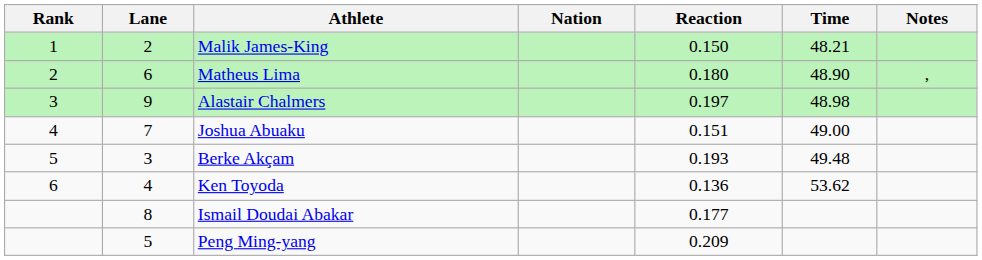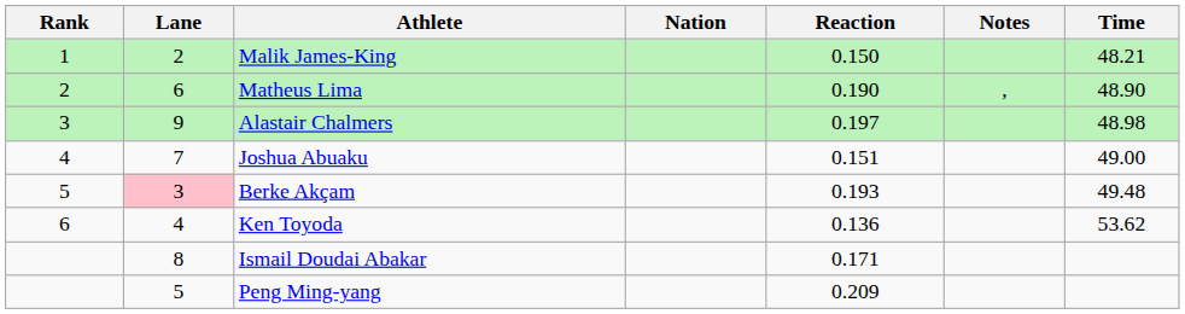 <table class="wikitable sortable" style="text-align:center;width: 70%;">
 <tr>
 <th>Rank</th>
 <th>Lane</th>
 <th>Athlete</th>
 <th>Nation</th>
 <th>Reaction</th>
+<th>Notes</th>
 <th>Time</th>
-<th>Notes</th>
 </tr>
 <tr bgcolor=bbf3bb>
 <td>1</td>
 <td>2</td>
 <td align="left"><a href='#'>Malik James-King</a></td>
 <td align="left"></td>
 <td>0.150</td>
+<td></td>
 <td>48.21</td>
-<td></td>
 </tr>
 <tr bgcolor=bbf3bb>
 <td>2</td>
 <td>6</td>
 <td align="left"><a href='#'>Matheus Lima</a></td>
 <td align="left"></td>
-<td>0.180</td>
+<td>0.190</td>
+<td>, </td>
 <td>48.90</td>
-<td>, </td>
 </tr>
 <tr bgcolor=bbf3bb>
 <td>3</td>
 <td>9</td>
 <td align="left"><a href='#'>Alastair Chalmers</a></td>
 <td align="left"></td>
 <td>0.197</td>
+<td></td>
 <td>48.98</td>
-<td></td>
 </tr>
 <tr>
 <td>4</td>
 <td>7</td>
 <td align="left"><a href='#'>Joshua Abuaku</a></td>
 <td align="left"></td>
 <td>0.151</td>
+<td></td>
 <td>49.00</td>
-<td></td>
 </tr>
 <tr>
 <td>5</td>
-<td>3</td>
+<td style="background: pink;">3</td>
 <td align="left"><a href='#'>Berke Akçam</a></td>
 <td align="left"></td>
 <td>0.193</td>
+<td></td>
 <td>49.48</td>
-<td></td>
 </tr>
 <tr>
 <td>6</td>
 <td>4</td>
 <td align="left"><a href='#'>Ken Toyoda</a></td>
 <td align="left"></td>
 <td>0.136</td>
+<td></td>
 <td>53.62</td>
-<td></td>
 </tr>
 <tr>
 <td></td>
 <td>8</td>
 <td align="left"><a href='#'>Ismail Doudai Abakar</a></td>
 <td align="left"></td>
-<td>0.177</td>
+<td>0.171</td>
 <td></td>
 <td></td>
 </tr>
 <tr>
 <td></td>
 <td>5</td>
 <td align="left"><a href='#'>Peng Ming-yang</a></td>
 <td align="left"></td>
 <td>0.209</td>
 <td></td>
 <td></td>
 </tr>
 </table>
